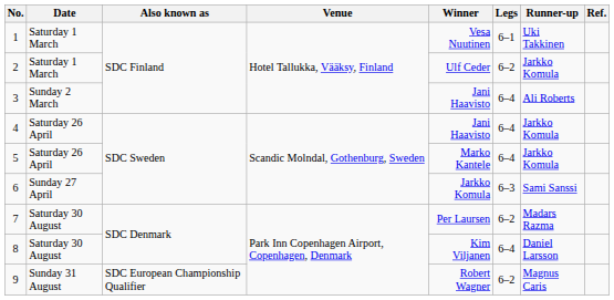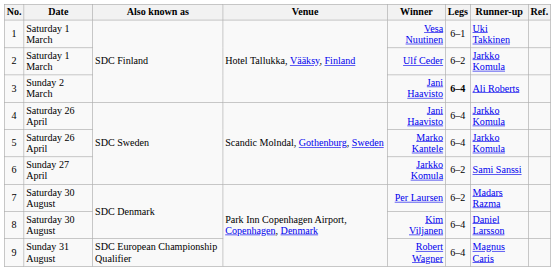 <table class="wikitable">
 <tr>
 <th>No.</th>
 <th>Date</th>
 <th>Also known as</th>
 <th>Venue</th>
 <th>Winner</th>
 <th>Legs</th>
 <th>Runner-up</th>
 <th>Ref.</th>
 </tr>
 <tr>
 <td align=center>1</td>
 <td>Saturday 1 March</td>
 <td rowspan=3>SDC Finland </td>
 <td rowspan=3>Hotel Tallukka, <a href='#'>Vääksy</a>, <a href='#'>Finland</a></td>
 <td align=right><a href='#'>Vesa Nuutinen</a> </td>
 <td align=center>6–1</td>
 <td> <a href='#'>Uki Takkinen</a></td>
 <td align="center"></td>
 </tr>
 <tr>
 <td align=center>2</td>
 <td>Saturday 1 March</td>
 <td align=right><a href='#'>Ulf Ceder</a> </td>
 <td align=center>6–2</td>
 <td> <a href='#'>Jarkko Komula</a></td>
 <td align="center"></td>
 </tr>
 <tr>
 <td align=center>3</td>
 <td>Sunday 2 March</td>
 <td align=right><a href='#'>Jani Haavisto</a> </td>
-<td align=center>6–4</td>
+<td align=center><strong>6–4</strong></td>
 <td> <a href='#'>Ali Roberts</a></td>
 <td align="center"></td>
 </tr>
 <tr>
 <td align=center>4</td>
 <td>Saturday 26 April</td>
 <td rowspan=3>SDC Sweden </td>
 <td rowspan=3>Scandic Molndal, <a href='#'>Gothenburg</a>, <a href='#'>Sweden</a></td>
 <td align=right><a href='#'>Jani Haavisto</a> </td>
 <td align=center>6–4</td>
 <td> <a href='#'>Jarkko Komula</a></td>
 <td align="center"></td>
 </tr>
 <tr>
 <td align=center>5</td>
 <td>Saturday 26 April</td>
 <td align=right><a href='#'>Marko Kantele</a> </td>
 <td align=center>6–4</td>
 <td> <a href='#'>Jarkko Komula</a></td>
 <td align="center"></td>
 </tr>
 <tr>
 <td align=center>6</td>
 <td>Sunday 27 April</td>
 <td align=right><a href='#'>Jarkko Komula</a> </td>
-<td align=center>6–3</td>
+<td align=center>6–2</td>
 <td> <a href='#'>Sami Sanssi</a></td>
 <td align="center"></td>
 </tr>
 <tr>
 <td align=center>7</td>
 <td>Saturday 30 August</td>
 <td rowspan=2>SDC Denmark </td>
 <td rowspan=3>Park Inn Copenhagen Airport, <a href='#'>Copenhagen</a>, <a href='#'>Denmark</a></td>
 <td align=right><a href='#'>Per Laursen</a> </td>
 <td align=center>6–2</td>
 <td> <a href='#'>Madars Razma</a></td>
 <td align="center"></td>
 </tr>
 <tr>
 <td align=center>8</td>
 <td>Saturday 30 August</td>
 <td align=right><a href='#'>Kim Viljanen</a> </td>
 <td align=center>6–4</td>
 <td> <a href='#'>Daniel Larsson</a></td>
 <td align="center"></td>
 </tr>
 <tr>
 <td align=center>9</td>
 <td>Sunday 31 August</td>
 <td rowspan=1>SDC European Championship Qualifier</td>
 <td align=right><a href='#'>Robert Wagner</a> </td>
-<td align=center>6–2</td>
+<td align=center>6–4</td>
 <td> <a href='#'>Magnus Caris</a></td>
 <td align="center"></td>
 </tr>
 </table>
